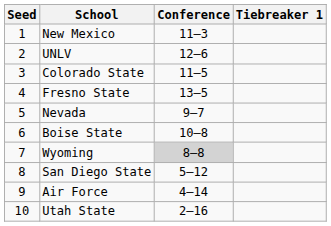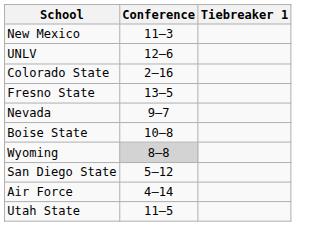 <table class="wikitable" style="text-align:center">
 <tr>
-<th>Seed</th>
 <th>School</th>
 <th>Conference</th>
 <th>Tiebreaker 1</th>
 </tr>
 <tr>
-<td>1</td>
 <td align="left">New Mexico</td>
 <td>11–3</td>
 <td align="left"></td>
 </tr>
 <tr>
-<td>2</td>
 <td align="left">UNLV</td>
 <td>12–6</td>
 <td align="left"></td>
 </tr>
 <tr>
-<td>3</td>
 <td align="left">Colorado State</td>
-<td>11–5</td>
+<td>2–16</td>
 <td align="left"></td>
 </tr>
 <tr>
-<td>4</td>
 <td align="left">Fresno State</td>
 <td>13–5</td>
 <td align="left"></td>
 </tr>
 <tr>
-<td>5</td>
 <td align="left">Nevada</td>
 <td>9–7</td>
 <td align="left"></td>
 </tr>
 <tr>
-<td>6</td>
 <td align="left">Boise State</td>
 <td>10–8</td>
 <td align="left"></td>
 </tr>
 <tr>
-<td>7</td>
 <td align="left">Wyoming</td>
 <td style="background: lightgrey;">8–8</td>
 <td></td>
 </tr>
 <tr>
-<td>8</td>
 <td align="left">San Diego State</td>
 <td>5–12</td>
 <td></td>
 </tr>
 <tr>
-<td>9</td>
 <td align="left">Air Force</td>
 <td>4–14</td>
 <td></td>
 </tr>
 <tr>
-<td>10</td>
 <td align="left">Utah  State</td>
-<td>2–16</td>
+<td>11–5</td>
 <td></td>
 </tr>
 </table>
